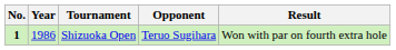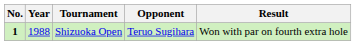 <table class="wikitable" style="font-size:95%;">
 <tr>
 <th>No.</th>
 <th>Year</th>
 <th>Tournament</th>
 <th>Opponent</th>
 <th>Result</th>
 </tr>
 <tr style="background:#D0F0C0;">
 <td align=center><strong>1</strong></td>
-<td><a href='#'>1986</a></td>
+<td><a href='#'>1988</a></td>
 <td><a href='#'>Shizuoka Open</a></td>
 <td> <a href='#'>Teruo Sugihara</a></td>
 <td>Won with par on fourth extra hole</td>
 </tr>
 </table>
